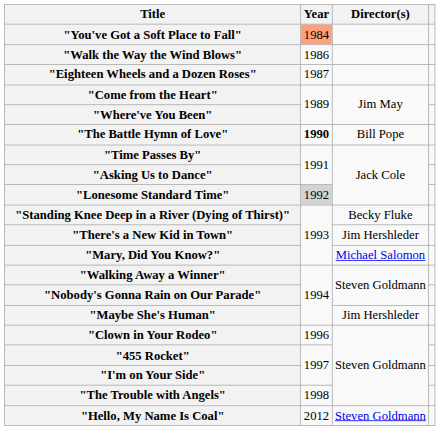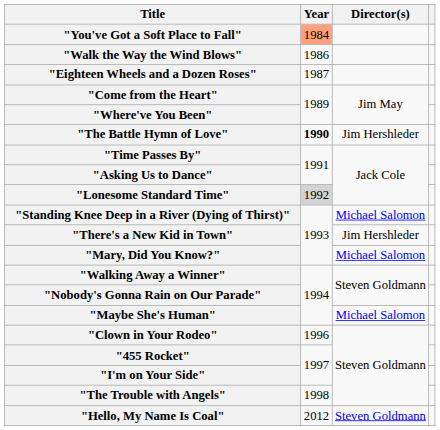 <table class="wikitable plainrowheaders" style="text-align:center;" border="1">
 <tr>
 <th scope="col" style="width:23em;">Title</th>
 <th scope="col">Year</th>
 <th scope="col">Director(s)</th>
 <th></th>
 </tr>
 <tr>
 <th scope="row">"You've Got a Soft Place to Fall"</th>
 <td style="background: lightsalmon;">1984</td>
 <td></td>
 <td></td>
 </tr>
 <tr>
 <th scope="row">"Walk the Way the Wind Blows"</th>
 <td>1986</td>
 <td></td>
 <td></td>
 </tr>
 <tr>
 <th scope="row">"Eighteen Wheels and a Dozen Roses"</th>
 <td>1987</td>
 <td></td>
 <td></td>
 </tr>
 <tr>
 <th scope="row">"Come from the Heart"</th>
 <td rowspan="2">1989</td>
 <td rowspan="2">Jim May</td>
 <td></td>
 </tr>
 <tr>
 <th scope="row">"Where've You Been"</th>
 <td></td>
 </tr>
 <tr>
 <th scope="row">"The Battle Hymn of Love" </th>
 <td><strong>1990</strong></td>
-<td>Bill Pope</td>
+<td>Jim Hershleder</td>
 <td></td>
 </tr>
 <tr>
 <th scope="row">"Time Passes By"</th>
 <td rowspan="2">1991</td>
 <td rowspan="3">Jack Cole</td>
 <td></td>
 </tr>
 <tr>
 <th scope="row">"Asking Us to Dance"</th>
 <td></td>
 </tr>
 <tr>
 <th scope="row">"Lonesome Standard Time"</th>
 <td style="background: lightgrey;">1992</td>
 <td></td>
 </tr>
 <tr>
 <th scope="row">"Standing Knee Deep in a River (Dying of Thirst)"</th>
 <td rowspan="3">1993</td>
-<td>Becky Fluke</td>
+<td><a href='#'>Michael Salomon</a></td>
 <td></td>
 </tr>
 <tr>
 <th scope="row">"There's a New Kid in Town"</th>
 <td>Jim Hershleder</td>
 <td></td>
 </tr>
 <tr>
 <th scope="row">"Mary, Did You Know?"</th>
 <td><a href='#'>Michael Salomon</a></td>
 <td></td>
 </tr>
 <tr>
 <th scope="row">"Walking Away a Winner"</th>
 <td rowspan="3">1994</td>
 <td rowspan="2">Steven Goldmann</td>
 <td></td>
 </tr>
 <tr>
 <th scope="row">"Nobody's Gonna Rain on Our Parade"</th>
 <td></td>
 </tr>
 <tr>
 <th scope="row">"Maybe She's Human"</th>
-<td>Jim Hershleder</td>
+<td><a href='#'>Michael Salomon</a></td>
 <td></td>
 </tr>
 <tr>
 <th scope="row">"Clown in Your Rodeo"</th>
 <td>1996</td>
 <td rowspan="4">Steven Goldmann</td>
 <td></td>
 </tr>
 <tr>
 <th scope="row">"455 Rocket"</th>
 <td rowspan="2">1997</td>
 <td></td>
 </tr>
 <tr>
 <th scope="row">"I'm on Your Side"</th>
 <td></td>
 </tr>
 <tr>
 <th scope="row">"The Trouble with Angels"</th>
 <td>1998</td>
 <td></td>
 </tr>
 <tr>
 <th scope="row">"Hello, My Name Is Coal"</th>
 <td>2012</td>
 <td><a href='#'>Steven Goldmann</a></td>
 <td></td>
 </tr>
 </table>
